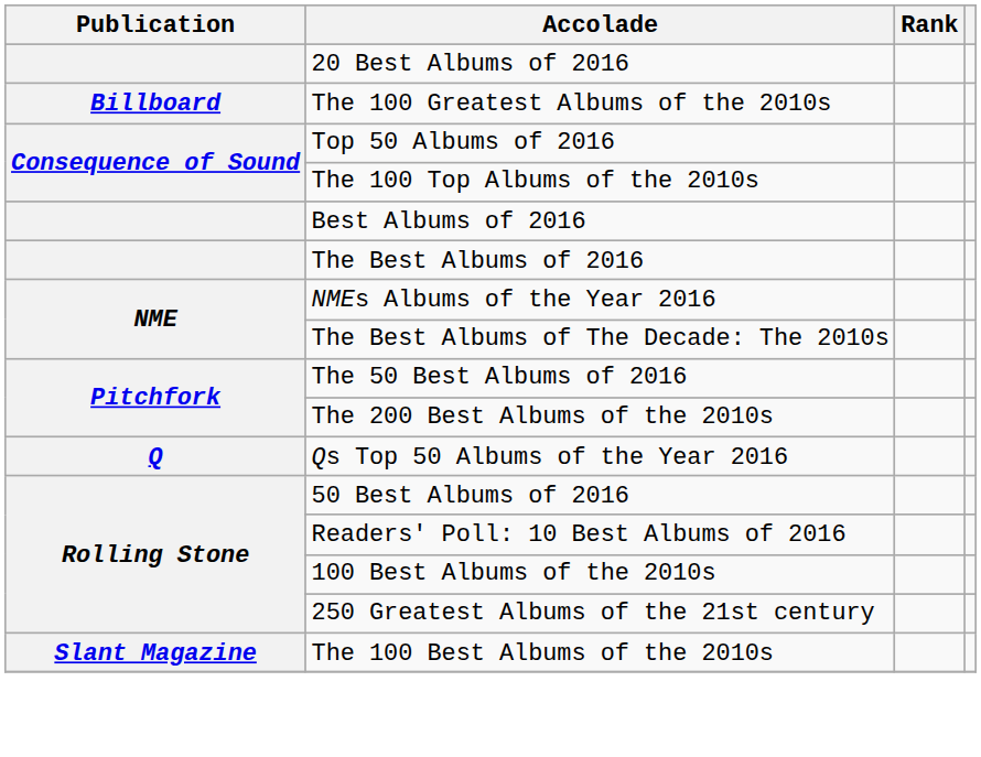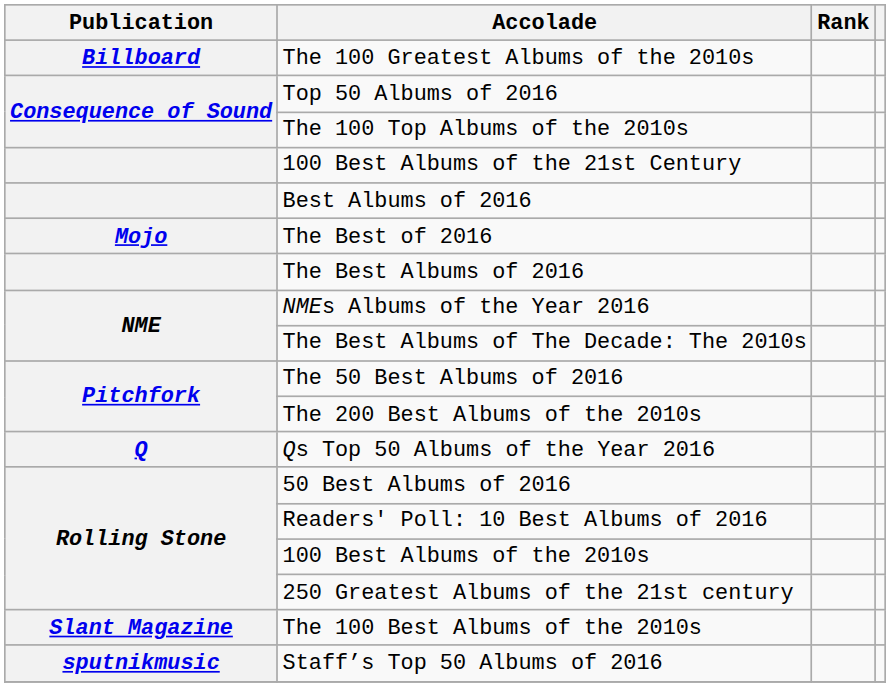 <table class="sortable wikitable plainrowheaders">
 <tr>
 <th scope="col">Publication</th>
 <th scope="col">Accolade</th>
 <th scope="col">Rank</th>
 <th scope="col" class="unsortable"></th>
-</tr>
-<tr>
-<th scope="row"><em></em></th>
-<td>20 Best Albums of 2016</td>
-<td></td>
-<td></td>
 </tr>
 <tr>
 <th scope="row"><em><a href='#'>Billboard</a></em></th>
 <td>The 100 Greatest Albums of the 2010s</td>
 <td></td>
 <td></td>
 </tr>
 <tr>
 <th scope="row" rowspan="2"><em><a href='#'>Consequence of Sound</a></em></th>
 <td>Top 50 Albums of 2016</td>
 <td></td>
 <td></td>
 </tr>
 <tr>
 <td>The 100 Top Albums of the 2010s</td>
 <td></td>
 <td></td>
 </tr>
 <tr>
 <th scope="row"><em></em></th>
+<td>100 Best Albums of the 21st Century</td>
+<td></td>
+<td></td>
+</tr>
+<tr>
+<th scope="row"><em></em></th>
 <td>Best Albums of 2016</td>
+<td></td>
+<td></td>
+</tr>
+<tr>
+<th scope="row"><em><a href='#'>Mojo</a></em></th>
+<td>The Best of 2016</td>
 <td></td>
 <td></td>
 </tr>
 <tr>
 <th scope="row"><em></em></th>
 <td>The Best Albums of 2016</td>
 <td></td>
 <td></td>
 </tr>
 <tr>
 <th scope="row" rowspan="2"><em>NME</em></th>
 <td><em>NME</em>s Albums of the Year 2016</td>
 <td></td>
 <td></td>
 </tr>
 <tr>
 <td>The Best Albums of The Decade: The 2010s</td>
 <td></td>
 <td></td>
 </tr>
 <tr>
 <th scope="row" rowspan="2"><em><a href='#'>Pitchfork</a></em></th>
 <td>The 50 Best Albums of 2016</td>
 <td></td>
 <td></td>
 </tr>
 <tr>
 <td>The 200 Best Albums of the 2010s</td>
 <td></td>
 <td></td>
 </tr>
 <tr>
 <th scope="row"><em><a href='#'>Q</a></em></th>
 <td><em>Q</em>s Top 50 Albums of the Year 2016</td>
 <td></td>
 <td></td>
 </tr>
 <tr>
 <th scope="row" rowspan="4"><em>Rolling Stone</em></th>
 <td>50 Best Albums of 2016</td>
 <td></td>
 <td></td>
 </tr>
 <tr>
 <td>Readers' Poll: 10 Best Albums of 2016</td>
 <td></td>
 <td></td>
 </tr>
 <tr>
 <td>100 Best Albums of the 2010s</td>
 <td></td>
 <td></td>
 </tr>
 <tr>
 <td>250 Greatest Albums of the 21st century</td>
 <td></td>
 <td></td>
 </tr>
 <tr>
 <th scope="row"><em><a href='#'>Slant Magazine</a></em></th>
 <td>The 100 Best Albums of the 2010s</td>
 <td></td>
 <td></td>
 </tr>
 <tr>
+<th scope="row"><em><a href='#'>sputnikmusic</a></em></th>
+<td>Staff’s Top 50 Albums of 2016</td>
+<td></td>
+<td></td>
+</tr>
+<tr>
 </tr>
 </table>
